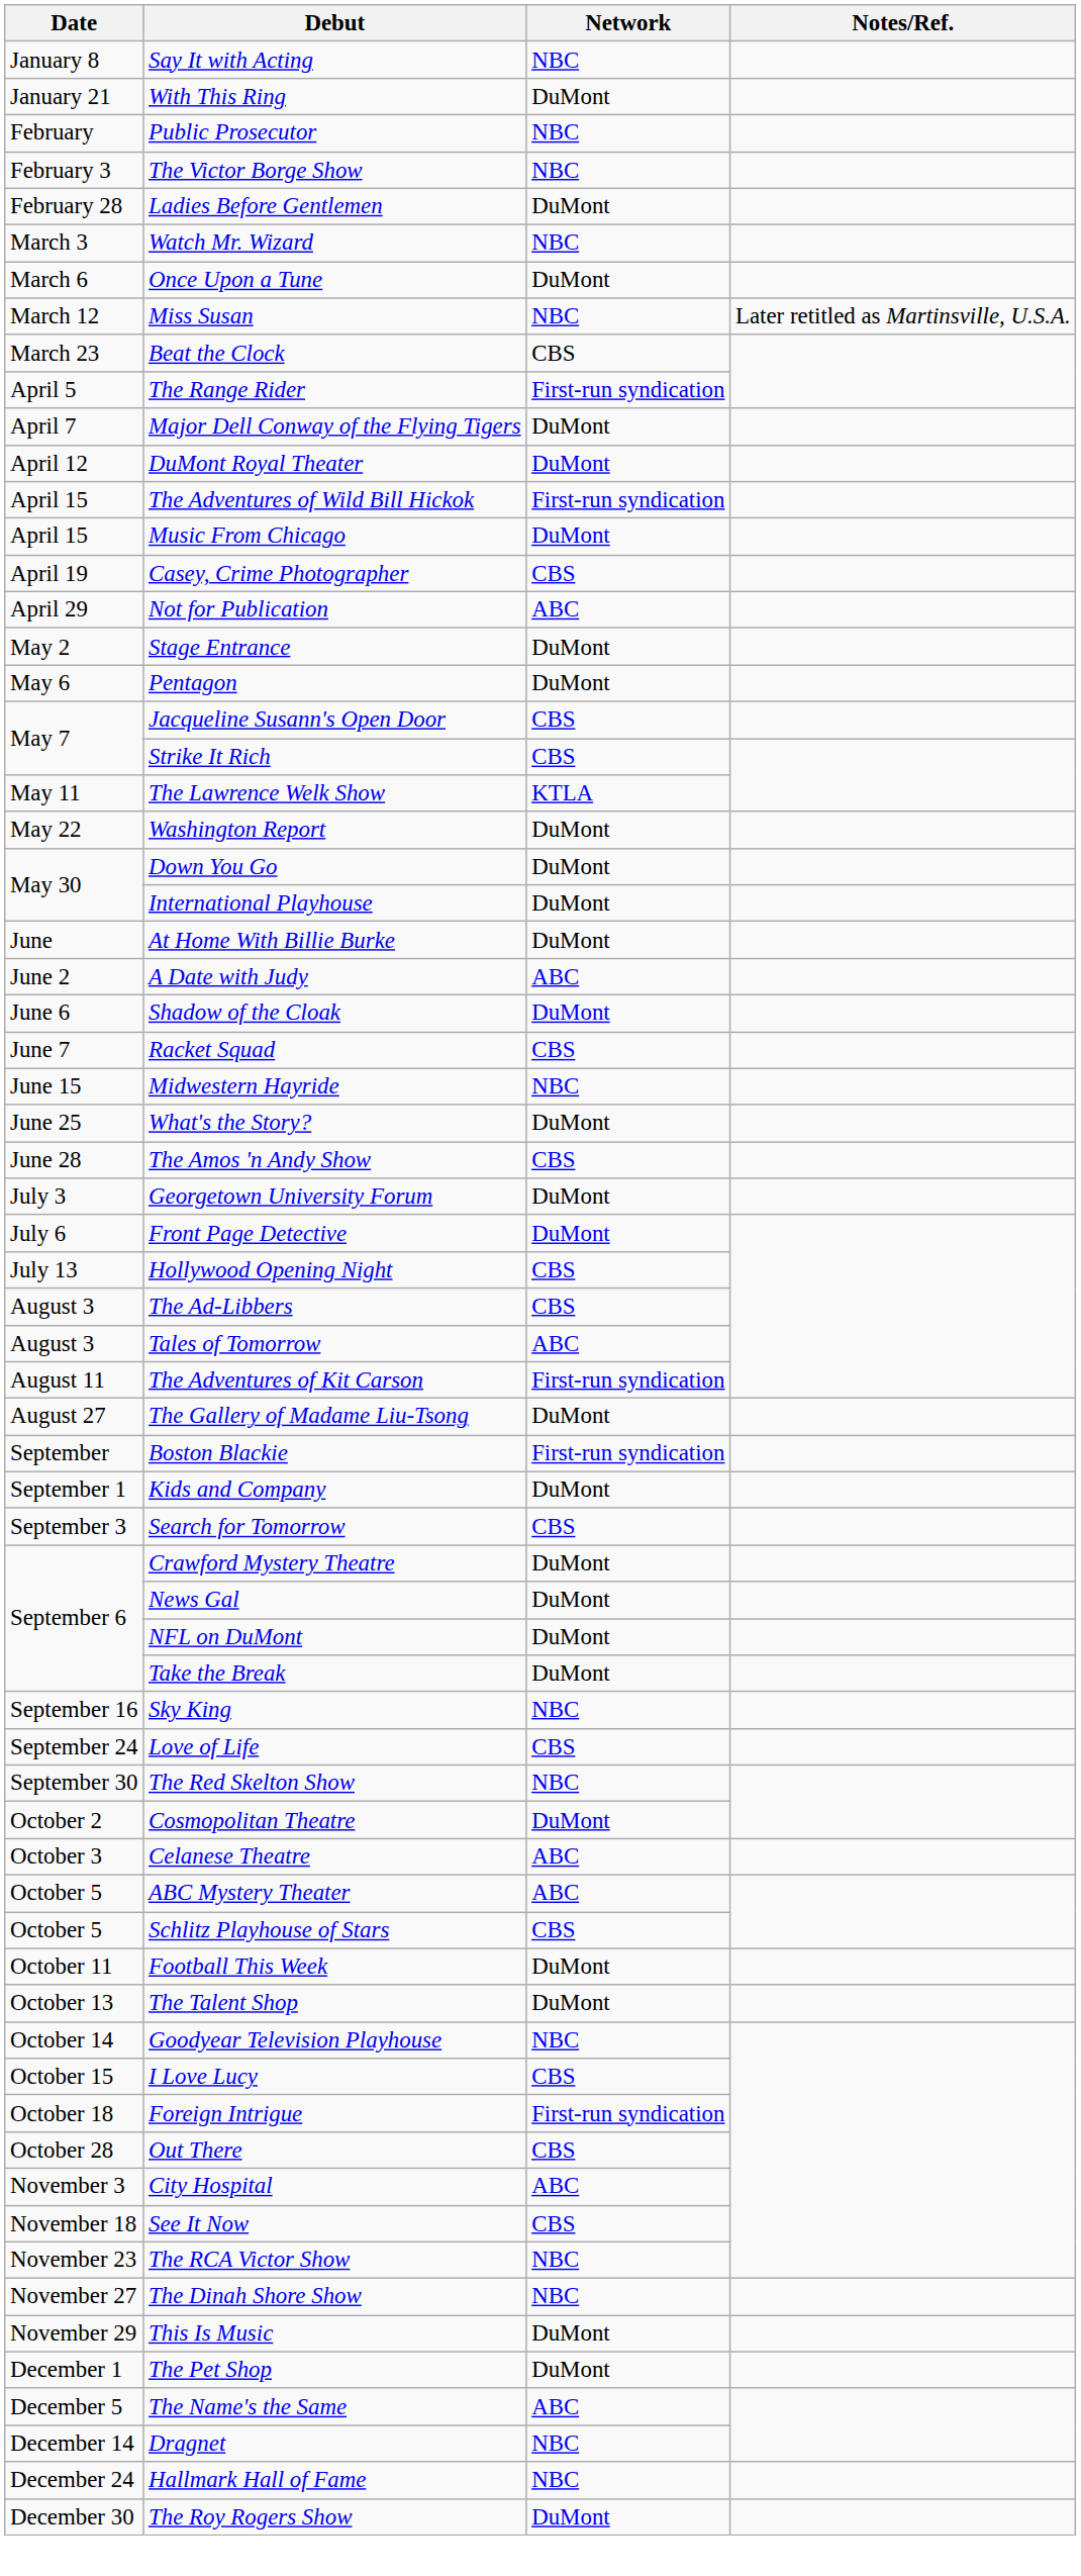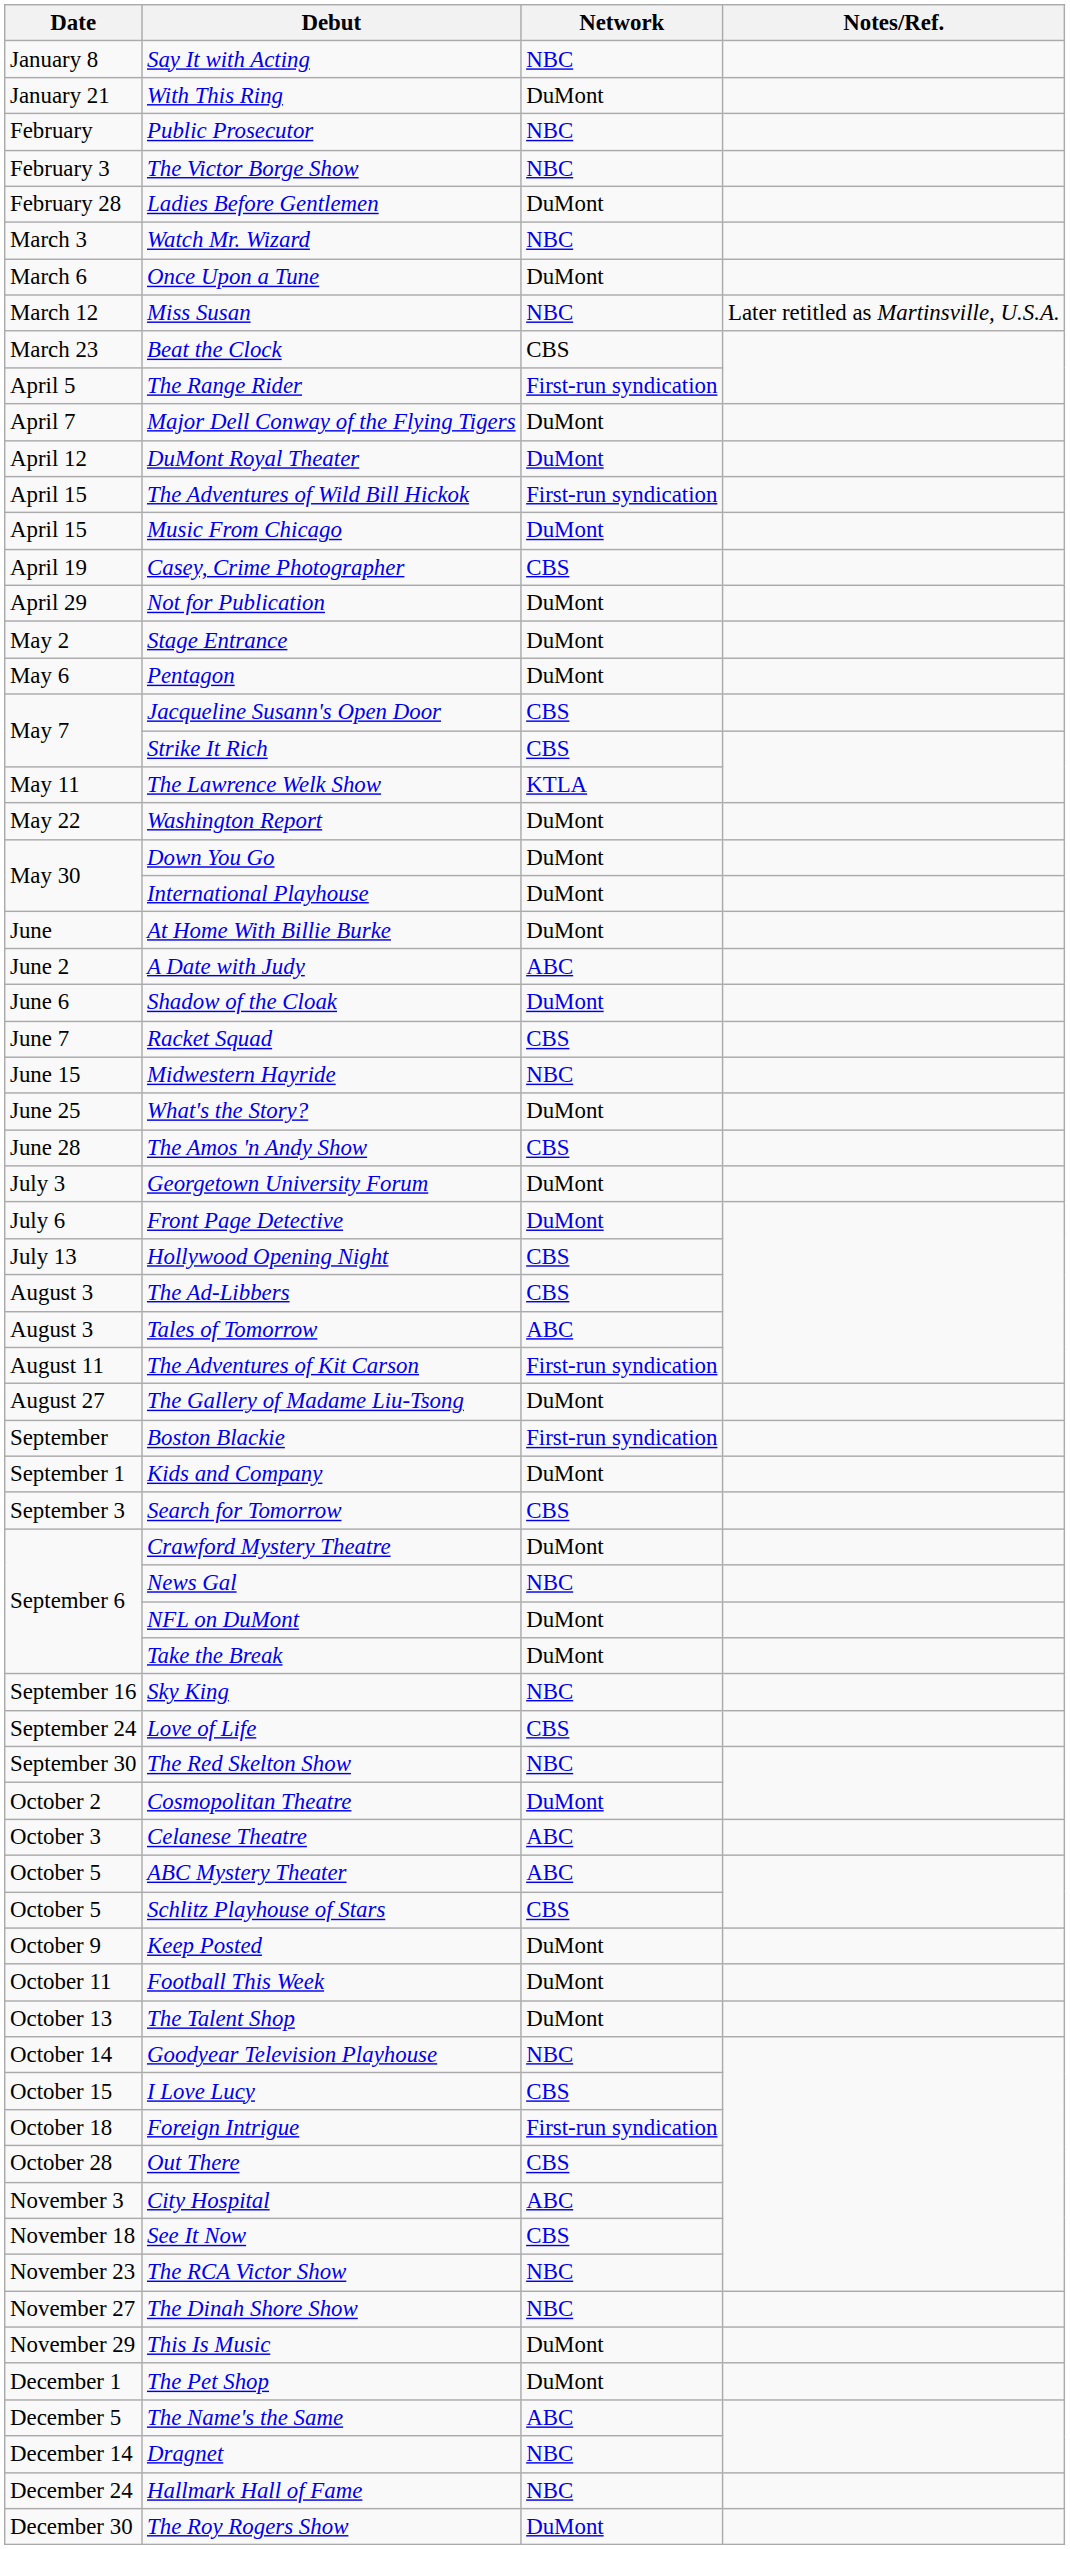 <table class="wikitable sortable">
 <tr>
 <th>Date</th>
 <th>Debut</th>
 <th>Network</th>
 <th>Notes/Ref.</th>
 </tr>
 <tr>
 <td>January 8</td>
 <td><em><a href='#'>Say It with Acting</a></em></td>
 <td><a href='#'>NBC</a></td>
 </tr>
 <tr>
 <td>January 21</td>
 <td><em><a href='#'>With This Ring</a></em></td>
 <td>DuMont</td>
 <td></td>
 </tr>
 <tr>
 <td>February</td>
 <td><em><a href='#'>Public Prosecutor</a></em></td>
 <td><a href='#'>NBC</a></td>
 </tr>
 <tr>
 <td>February 3</td>
 <td><em><a href='#'>The Victor Borge Show</a></em></td>
 <td><a href='#'>NBC</a></td>
 <td></td>
 </tr>
 <tr>
 <td>February 28</td>
 <td><em><a href='#'>Ladies Before Gentlemen</a></em></td>
 <td>DuMont</td>
 <td></td>
 </tr>
 <tr>
 <td>March 3  </td>
 <td><em><a href='#'>Watch Mr. Wizard</a></em></td>
 <td><a href='#'>NBC</a></td>
 <td></td>
 </tr>
 <tr>
 <td>March 6</td>
 <td><em><a href='#'>Once Upon a Tune</a></em></td>
 <td>DuMont</td>
 <td></td>
 </tr>
 <tr>
 <td>March 12</td>
 <td><em><a href='#'>Miss Susan</a></em></td>
 <td><a href='#'>NBC</a></td>
 <td>Later retitled as <em>Martinsville, U.S.A.</em></td>
 </tr>
 <tr>
 <td>March 23</td>
 <td><em><a href='#'>Beat the Clock</a></em></td>
 <td>CBS</td>
 </tr>
 <tr>
 <td>April 5</td>
 <td><em><a href='#'>The Range Rider</a></em></td>
 <td><a href='#'>First-run syndication</a></td>
 </tr>
 <tr>
 <td>April 7</td>
 <td><em><a href='#'>Major Dell Conway of the Flying Tigers</a></em></td>
 <td>DuMont</td>
 <td></td>
 </tr>
 <tr>
 <td>April 12</td>
 <td><em><a href='#'>DuMont Royal Theater</a></em></td>
 <td><a href='#'>DuMont</a></td>
 <td></td>
 </tr>
 <tr>
 <td>April 15</td>
 <td><em><a href='#'>The Adventures of Wild Bill Hickok</a></em></td>
 <td><a href='#'>First-run syndication</a></td>
 </tr>
 <tr>
 <td>April 15</td>
 <td><em><a href='#'>Music From Chicago</a></em></td>
 <td><a href='#'>DuMont</a></td>
 <td></td>
 </tr>
 <tr>
 <td>April 19</td>
 <td><em><a href='#'>Casey, Crime Photographer</a></em></td>
 <td><a href='#'>CBS</a></td>
 </tr>
 <tr>
 <td>April 29</td>
 <td><em><a href='#'>Not for Publication</a></em></td>
-<td><a href='#'>ABC</a></td>
+<td>DuMont</td>
 <td></td>
 </tr>
 <tr>
 <td>May 2</td>
 <td><em><a href='#'>Stage Entrance</a></em></td>
 <td>DuMont</td>
 <td></td>
 </tr>
 <tr>
 <td>May 6</td>
 <td><em><a href='#'>Pentagon</a></em></td>
 <td>DuMont</td>
 <td></td>
 </tr>
 <tr>
 <td rowspan="2">May 7</td>
 <td><em><a href='#'>Jacqueline Susann's Open Door</a></em></td>
 <td><a href='#'>CBS</a></td>
 <td></td>
 </tr>
 <tr>
 <td><em><a href='#'>Strike It Rich</a></em></td>
 <td><a href='#'>CBS</a></td>
 </tr>
 <tr>
 <td>May 11</td>
 <td><em><a href='#'>The Lawrence Welk Show</a></em></td>
 <td><a href='#'>KTLA</a></td>
 </tr>
 <tr>
 <td>May 22</td>
 <td><em><a href='#'>Washington Report</a></em></td>
 <td>DuMont</td>
 <td></td>
 </tr>
 <tr>
 <td rowspan="2">May 30</td>
 <td><em><a href='#'>Down You Go</a></em></td>
 <td>DuMont</td>
 <td></td>
 </tr>
 <tr>
 <td><em><a href='#'>International Playhouse</a></em></td>
 <td>DuMont</td>
 <td></td>
 </tr>
 <tr>
 <td>June</td>
 <td><em><a href='#'>At Home With Billie Burke</a></em></td>
 <td>DuMont</td>
 <td></td>
 </tr>
 <tr>
 <td>June 2</td>
 <td><em><a href='#'>A Date with Judy</a></em></td>
 <td><a href='#'>ABC</a></td>
 </tr>
 <tr>
 <td>June 6</td>
 <td><em><a href='#'>Shadow of the Cloak</a></em></td>
 <td><a href='#'>DuMont</a></td>
 <td></td>
 </tr>
 <tr>
 <td>June 7</td>
 <td><em><a href='#'>Racket Squad</a></em></td>
 <td><a href='#'>CBS</a></td>
 </tr>
 <tr>
 <td>June 15</td>
 <td><em><a href='#'>Midwestern Hayride</a></em></td>
 <td><a href='#'>NBC</a></td>
 <td></td>
 </tr>
 <tr>
 <td>June 25</td>
 <td><em><a href='#'>What's the Story?</a></em></td>
 <td>DuMont</td>
 <td></td>
 </tr>
 <tr>
 <td>June 28</td>
 <td><em><a href='#'>The Amos 'n Andy Show</a></em></td>
 <td><a href='#'>CBS</a></td>
 </tr>
 <tr>
 <td>July 3</td>
 <td><em><a href='#'>Georgetown University Forum</a></em></td>
 <td>DuMont</td>
 <td></td>
 </tr>
 <tr>
 <td>July 6</td>
 <td><em><a href='#'>Front Page Detective</a></em></td>
 <td><a href='#'>DuMont</a></td>
 </tr>
 <tr>
 <td>July 13</td>
 <td><em><a href='#'>Hollywood Opening Night</a></em></td>
 <td><a href='#'>CBS</a></td>
 </tr>
 <tr>
 <td>August 3</td>
 <td><em><a href='#'>The Ad-Libbers</a></em></td>
 <td><a href='#'>CBS</a></td>
 </tr>
 <tr>
 <td>August 3</td>
 <td><em><a href='#'>Tales of Tomorrow</a></em></td>
 <td><a href='#'>ABC</a></td>
 </tr>
 <tr>
 <td>August 11</td>
 <td><em><a href='#'>The Adventures of Kit Carson</a></em></td>
 <td><a href='#'>First-run syndication</a></td>
 </tr>
 <tr>
 <td>August 27</td>
 <td><em><a href='#'>The Gallery of Madame Liu-Tsong</a></em></td>
 <td>DuMont</td>
 <td></td>
 </tr>
 <tr>
 <td>September</td>
 <td><em><a href='#'>Boston Blackie</a></em></td>
 <td><a href='#'>First-run syndication</a></td>
 </tr>
 <tr>
 <td>September 1</td>
 <td><em><a href='#'>Kids and Company</a></em></td>
 <td>DuMont</td>
 <td></td>
 </tr>
 <tr>
 <td>September 3</td>
 <td><em><a href='#'>Search for Tomorrow</a></em></td>
 <td><a href='#'>CBS</a></td>
 </tr>
 <tr>
 <td rowspan="4">September 6</td>
 <td><em><a href='#'>Crawford Mystery Theatre</a></em></td>
 <td>DuMont</td>
 <td></td>
 </tr>
 <tr>
 <td><em><a href='#'>News Gal</a></em></td>
-<td>DuMont</td>
+<td><a href='#'>NBC</a></td>
 <td></td>
 </tr>
 <tr>
 <td><em><a href='#'>NFL on DuMont</a></em></td>
 <td>DuMont</td>
 <td></td>
 </tr>
 <tr>
 <td><em><a href='#'>Take the Break</a></em></td>
 <td>DuMont</td>
 <td></td>
 </tr>
 <tr>
 <td>September 16</td>
 <td><em><a href='#'>Sky King</a></em></td>
 <td><a href='#'>NBC</a></td>
 </tr>
 <tr>
 <td>September 24</td>
 <td><em><a href='#'>Love of Life</a></em></td>
 <td><a href='#'>CBS</a></td>
 <td></td>
 </tr>
 <tr>
 <td>September 30</td>
 <td><em><a href='#'>The Red Skelton Show</a></em></td>
 <td><a href='#'>NBC</a></td>
 </tr>
 <tr>
 <td>October 2</td>
 <td><em><a href='#'>Cosmopolitan Theatre</a></em></td>
 <td><a href='#'>DuMont</a></td>
 </tr>
 <tr>
 <td>October 3</td>
 <td><em><a href='#'>Celanese Theatre</a></em></td>
 <td><a href='#'>ABC</a></td>
 <td></td>
 </tr>
 <tr>
 <td>October 5</td>
 <td><em><a href='#'>ABC Mystery Theater</a></em></td>
 <td><a href='#'>ABC</a></td>
 </tr>
 <tr>
 <td>October 5</td>
 <td><em><a href='#'>Schlitz Playhouse of Stars</a></em></td>
 <td><a href='#'>CBS</a></td>
+</tr>
+<tr>
+<td>October 9</td>
+<td><em><a href='#'>Keep Posted</a></em></td>
+<td>DuMont</td>
+<td></td>
 </tr>
 <tr>
 <td>October 11</td>
 <td><em><a href='#'>Football This Week</a></em></td>
 <td>DuMont</td>
 <td></td>
 </tr>
 <tr>
 <td>October 13</td>
 <td><em><a href='#'>The Talent Shop</a></em></td>
 <td>DuMont</td>
 <td></td>
 </tr>
 <tr>
 <td>October 14</td>
 <td><em><a href='#'>Goodyear Television Playhouse</a></em></td>
 <td><a href='#'>NBC</a></td>
 </tr>
 <tr>
 <td>October 15</td>
 <td><em><a href='#'>I Love Lucy</a></em></td>
 <td><a href='#'>CBS</a></td>
 </tr>
 <tr>
 <td>October 18</td>
 <td><em><a href='#'>Foreign Intrigue</a></em></td>
 <td><a href='#'>First-run syndication</a></td>
 </tr>
 <tr>
 <td>October 28</td>
 <td><em><a href='#'>Out There</a></em></td>
 <td><a href='#'>CBS</a></td>
 </tr>
 <tr>
 <td>November 3</td>
 <td><em><a href='#'>City Hospital</a></em></td>
 <td><a href='#'>ABC</a></td>
 </tr>
 <tr>
 <td>November 18</td>
 <td><em><a href='#'>See It Now</a></em></td>
 <td><a href='#'>CBS</a></td>
 </tr>
 <tr>
 <td>November 23</td>
 <td><em><a href='#'>The RCA Victor Show</a></em></td>
 <td><a href='#'>NBC</a></td>
 </tr>
 <tr>
 <td>November 27</td>
 <td><em><a href='#'>The Dinah Shore Show</a></em></td>
 <td><a href='#'>NBC</a></td>
 <td></td>
 </tr>
 <tr>
 <td>November 29</td>
 <td><em><a href='#'>This Is Music</a></em></td>
 <td>DuMont</td>
 <td></td>
 </tr>
 <tr>
 <td>December 1</td>
 <td><em><a href='#'>The Pet Shop</a></em></td>
 <td>DuMont</td>
 <td></td>
 </tr>
 <tr>
 <td>December 5</td>
 <td><em><a href='#'>The Name's the Same</a></em></td>
 <td><a href='#'>ABC</a></td>
 </tr>
 <tr>
 <td>December 14</td>
 <td><em><a href='#'>Dragnet</a></em></td>
 <td><a href='#'>NBC</a></td>
 </tr>
 <tr>
 <td>December 24</td>
 <td><em><a href='#'>Hallmark Hall of Fame</a></em></td>
 <td><a href='#'>NBC</a></td>
 <td></td>
 </tr>
 <tr>
 <td>December 30</td>
 <td><em><a href='#'>The Roy Rogers Show</a></em></td>
 <td><a href='#'>DuMont</a></td>
 <td></td>
 </tr>
 </table>
